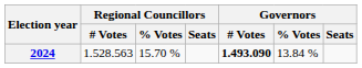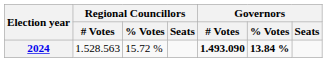 <table class="wikitable">
 <tr>
 <th rowspan=2>Election year</th>
 <th colspan=3>Regional Councillors</th>
 <th colspan=3>Governors</th>
 </tr>
 <tr>
 <th># Votes</th>
 <th>% Votes</th>
 <th>Seats</th>
 <th># Votes</th>
 <th>% Votes</th>
 <th>Seats</th>
 </tr>
 <tr>
 <th><a href='#'>2024</a></th>
 <td>1.528.563</td>
-<td>15.70 %</td>
+<td>15.72 %</td>
 <td></td>
 <td><strong>1.493.090</strong></td>
-<td>13.84 %</td>
+<td><strong>13.84 %</strong></td>
 <td></td>
 </tr>
 </table>
